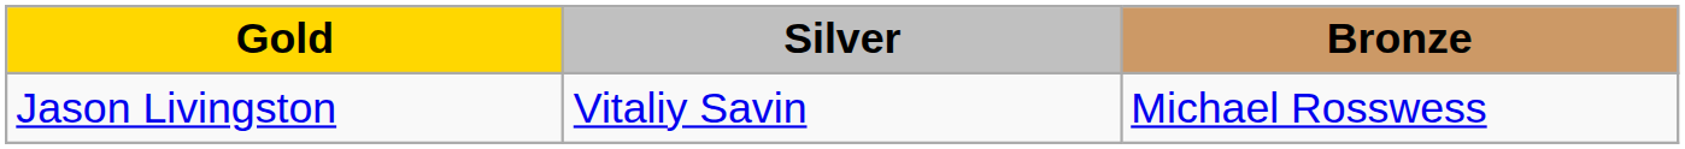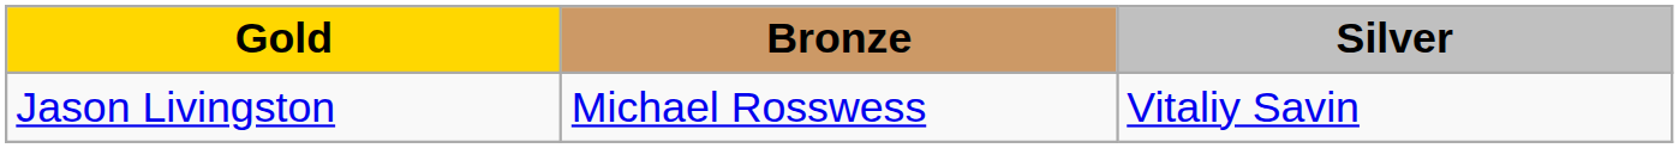 <table class="wikitable" style="text-align:left">
 <tr align="center">
 <td width=200 bgcolor=gold><strong>Gold</strong></td>
+<td width=200 bgcolor=CC9966><strong>Bronze</strong></td>
 <td width=200 bgcolor=silver><strong>Silver</strong></td>
-<td width=200 bgcolor=CC9966><strong>Bronze</strong></td>
 </tr>
 <tr>
 <td><a href='#'>Jason Livingston</a><br><em></em></td>
+<td><a href='#'>Michael Rosswess</a><br><em></em></td>
 <td><a href='#'>Vitaliy Savin</a><br><em></em></td>
-<td><a href='#'>Michael Rosswess</a><br><em></em></td>
 </tr>
 </table>
